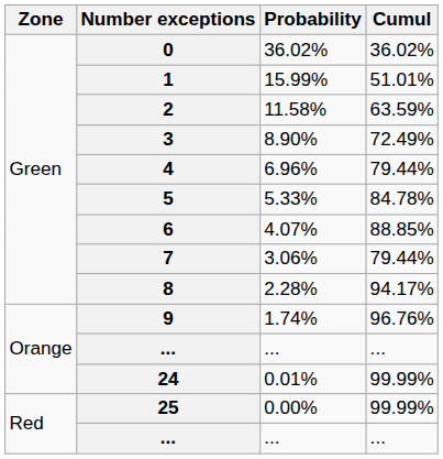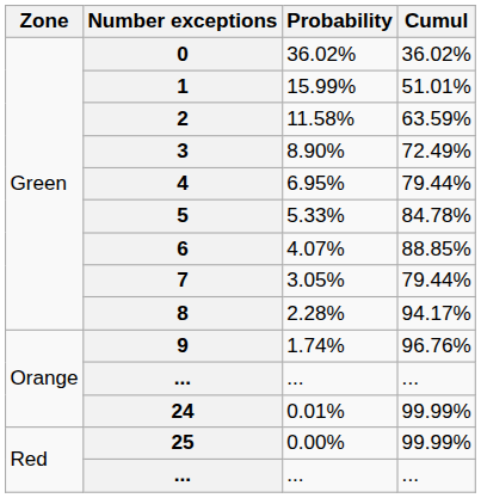 <table class="wikitable alternance">
 <tr>
 <th scope="col">Zone</th>
 <th scope="col">Number exceptions</th>
 <th scope="col">Probability</th>
 <th scope="col">Cumul</th>
 </tr>
 <tr>
 <td rowspan="9">Green</td>
 <th scope="row">0</th>
 <td>36.02%</td>
 <td>36.02%</td>
 </tr>
 <tr>
 <th scope="row">1</th>
 <td>15.99%</td>
 <td>51.01%</td>
 </tr>
 <tr>
 <th scope="row">2</th>
 <td>11.58%</td>
 <td>63.59%</td>
 </tr>
 <tr>
 <th scope="row">3</th>
 <td>8.90%</td>
 <td>72.49%</td>
 </tr>
 <tr>
 <th scope="row">4</th>
-<td>6.96%</td>
+<td>6.95%</td>
 <td>79.44%</td>
 </tr>
 <tr>
 <th scope="row">5</th>
 <td>5.33%</td>
 <td>84.78%</td>
 </tr>
 <tr>
 <th scope="row">6</th>
 <td>4.07%</td>
 <td>88.85%</td>
 </tr>
 <tr>
 <th scope="row">7</th>
-<td>3.06%</td>
+<td>3.05%</td>
 <td>79.44%</td>
 </tr>
 <tr>
 <th scope="row">8</th>
 <td>2.28%</td>
 <td>94.17%</td>
 </tr>
 <tr>
 <td rowspan="3">Orange</td>
 <th scope="row">9</th>
 <td>1.74%</td>
 <td>96.76%</td>
 </tr>
 <tr>
 <th scope="row">...</th>
 <td>...</td>
 <td>...</td>
 </tr>
 <tr>
 <th scope="row">24</th>
 <td>0.01%</td>
 <td>99.99%</td>
 </tr>
 <tr>
 <td rowspan="2">Red</td>
 <th scope="row">25</th>
 <td>0.00%</td>
 <td>99.99%</td>
 </tr>
 <tr>
 <th scope="row">...</th>
 <td>...</td>
 <td>...</td>
 </tr>
 </table>
